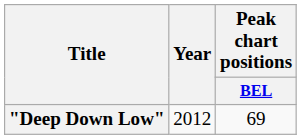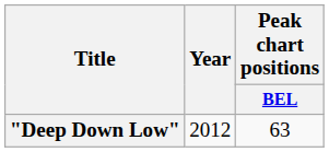 <table class="wikitable plainrowheaders" style="text-align:center;">
 <tr>
 <th rowspan="2" scope="col">Title</th>
 <th rowspan="2" scope="col">Year</th>
 <th scope="col">Peak chart positions</th>
 </tr>
 <tr>
 <th scope="col" style="width:3em;font-size:85%;"><a href='#'>BEL</a><br></th>
 </tr>
 <tr>
 <th scope="row">"Deep Down Low"</th>
 <td>2012</td>
-<td>69</td>
+<td>63</td>
 </tr>
 </table>
